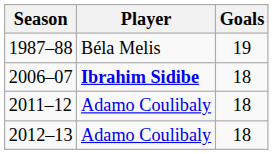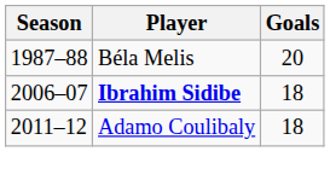 <table class="wikitable">
 <tr>
 <th>Season</th>
 <th>Player</th>
 <th>Goals</th>
 </tr>
 <tr>
 <td>1987–88</td>
 <td> Béla Melis</td>
-<td align=center>19</td>
+<td align=center>20</td>
 </tr>
 <tr>
 <td>2006–07</td>
 <td><strong> <a href='#'>Ibrahim Sidibe</a></strong></td>
 <td align=center>18</td>
 </tr>
 <tr>
 <td>2011–12</td>
 <td> <a href='#'>Adamo Coulibaly</a></td>
 <td align=center>18</td>
 </tr>
-<tr>
-<td>2012–13</td>
-<td> <a href='#'>Adamo Coulibaly</a></td>
-<td align=center>18</td>
-</tr>
 </table>
